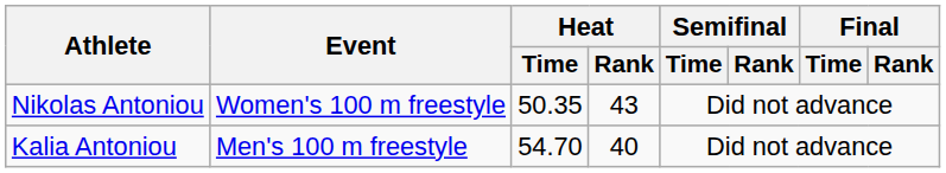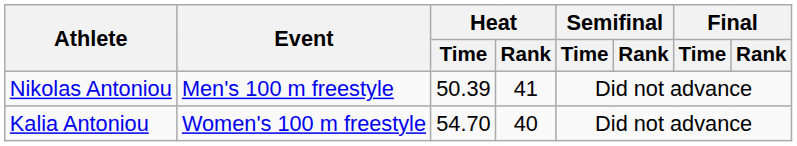 <table class=wikitable style="font-size:90%">
 <tr>
 <th rowspan="2">Athlete</th>
 <th rowspan="2">Event</th>
 <th colspan="2">Heat</th>
 <th colspan="2">Semifinal</th>
 <th colspan="2">Final</th>
 </tr>
 <tr style="font-size:95%">
 <th>Time</th>
 <th>Rank</th>
 <th>Time</th>
 <th>Rank</th>
 <th>Time</th>
 <th>Rank</th>
 </tr>
 <tr align=center>
 <td align=left><a href='#'>Nikolas Antoniou</a></td>
-<td align=left><a href='#'>Women's 100 m freestyle</a></td>
-<td>50.35</td>
-<td>43</td>
+<td align=left><a href='#'>Men's 100 m freestyle</a></td>
+<td>50.39</td>
+<td>41</td>
 <td colspan="4">Did not advance</td>
 </tr>
 <tr align=center>
 <td align=left><a href='#'>Kalia Antoniou</a></td>
-<td align=left><a href='#'>Men's 100 m freestyle</a></td>
+<td align=left><a href='#'>Women's 100 m freestyle</a></td>
 <td>54.70</td>
 <td>40</td>
 <td colspan="4">Did not advance</td>
 </tr>
 </table>
